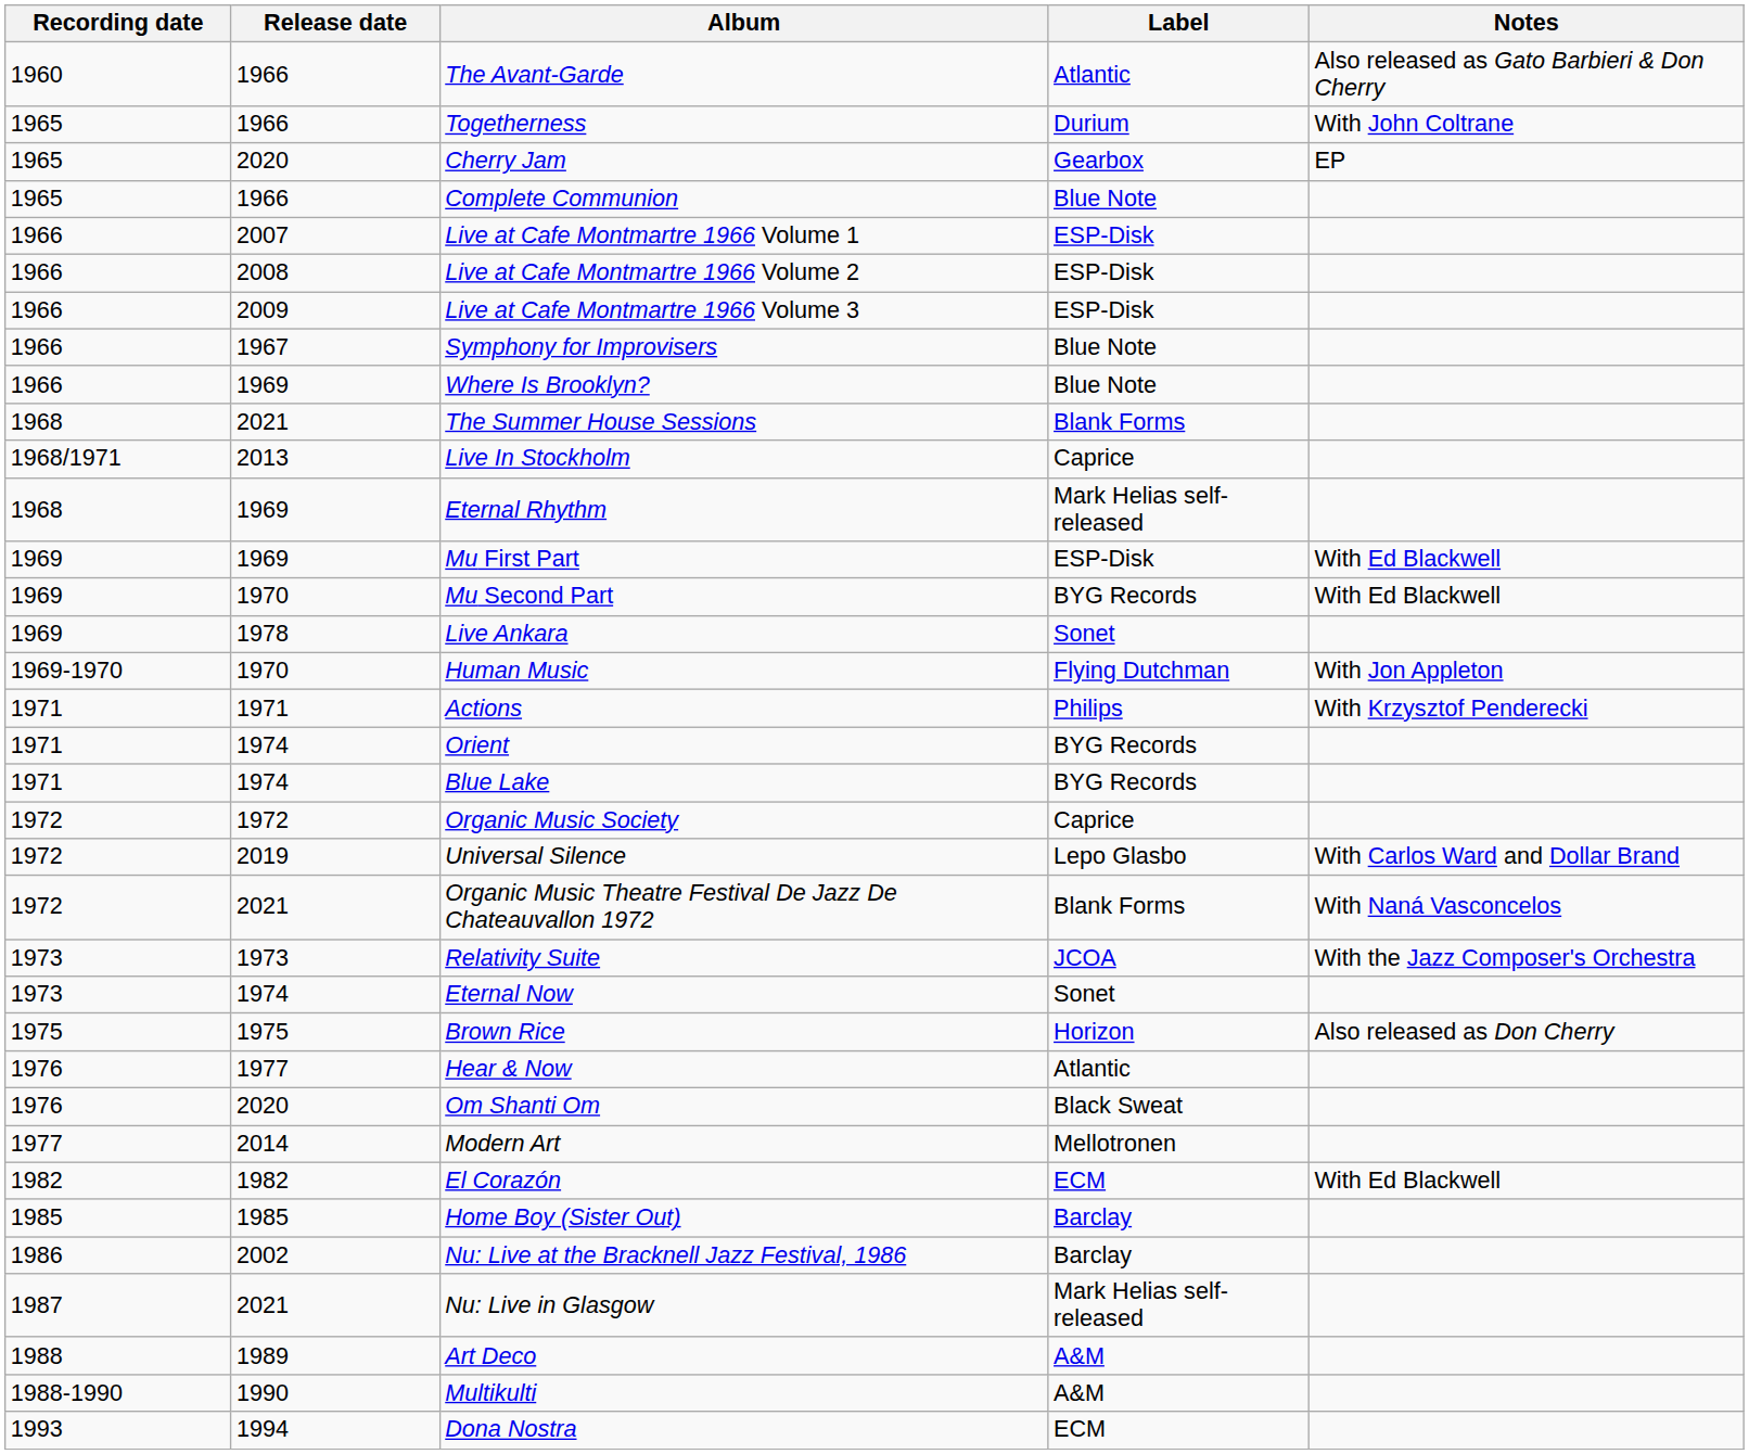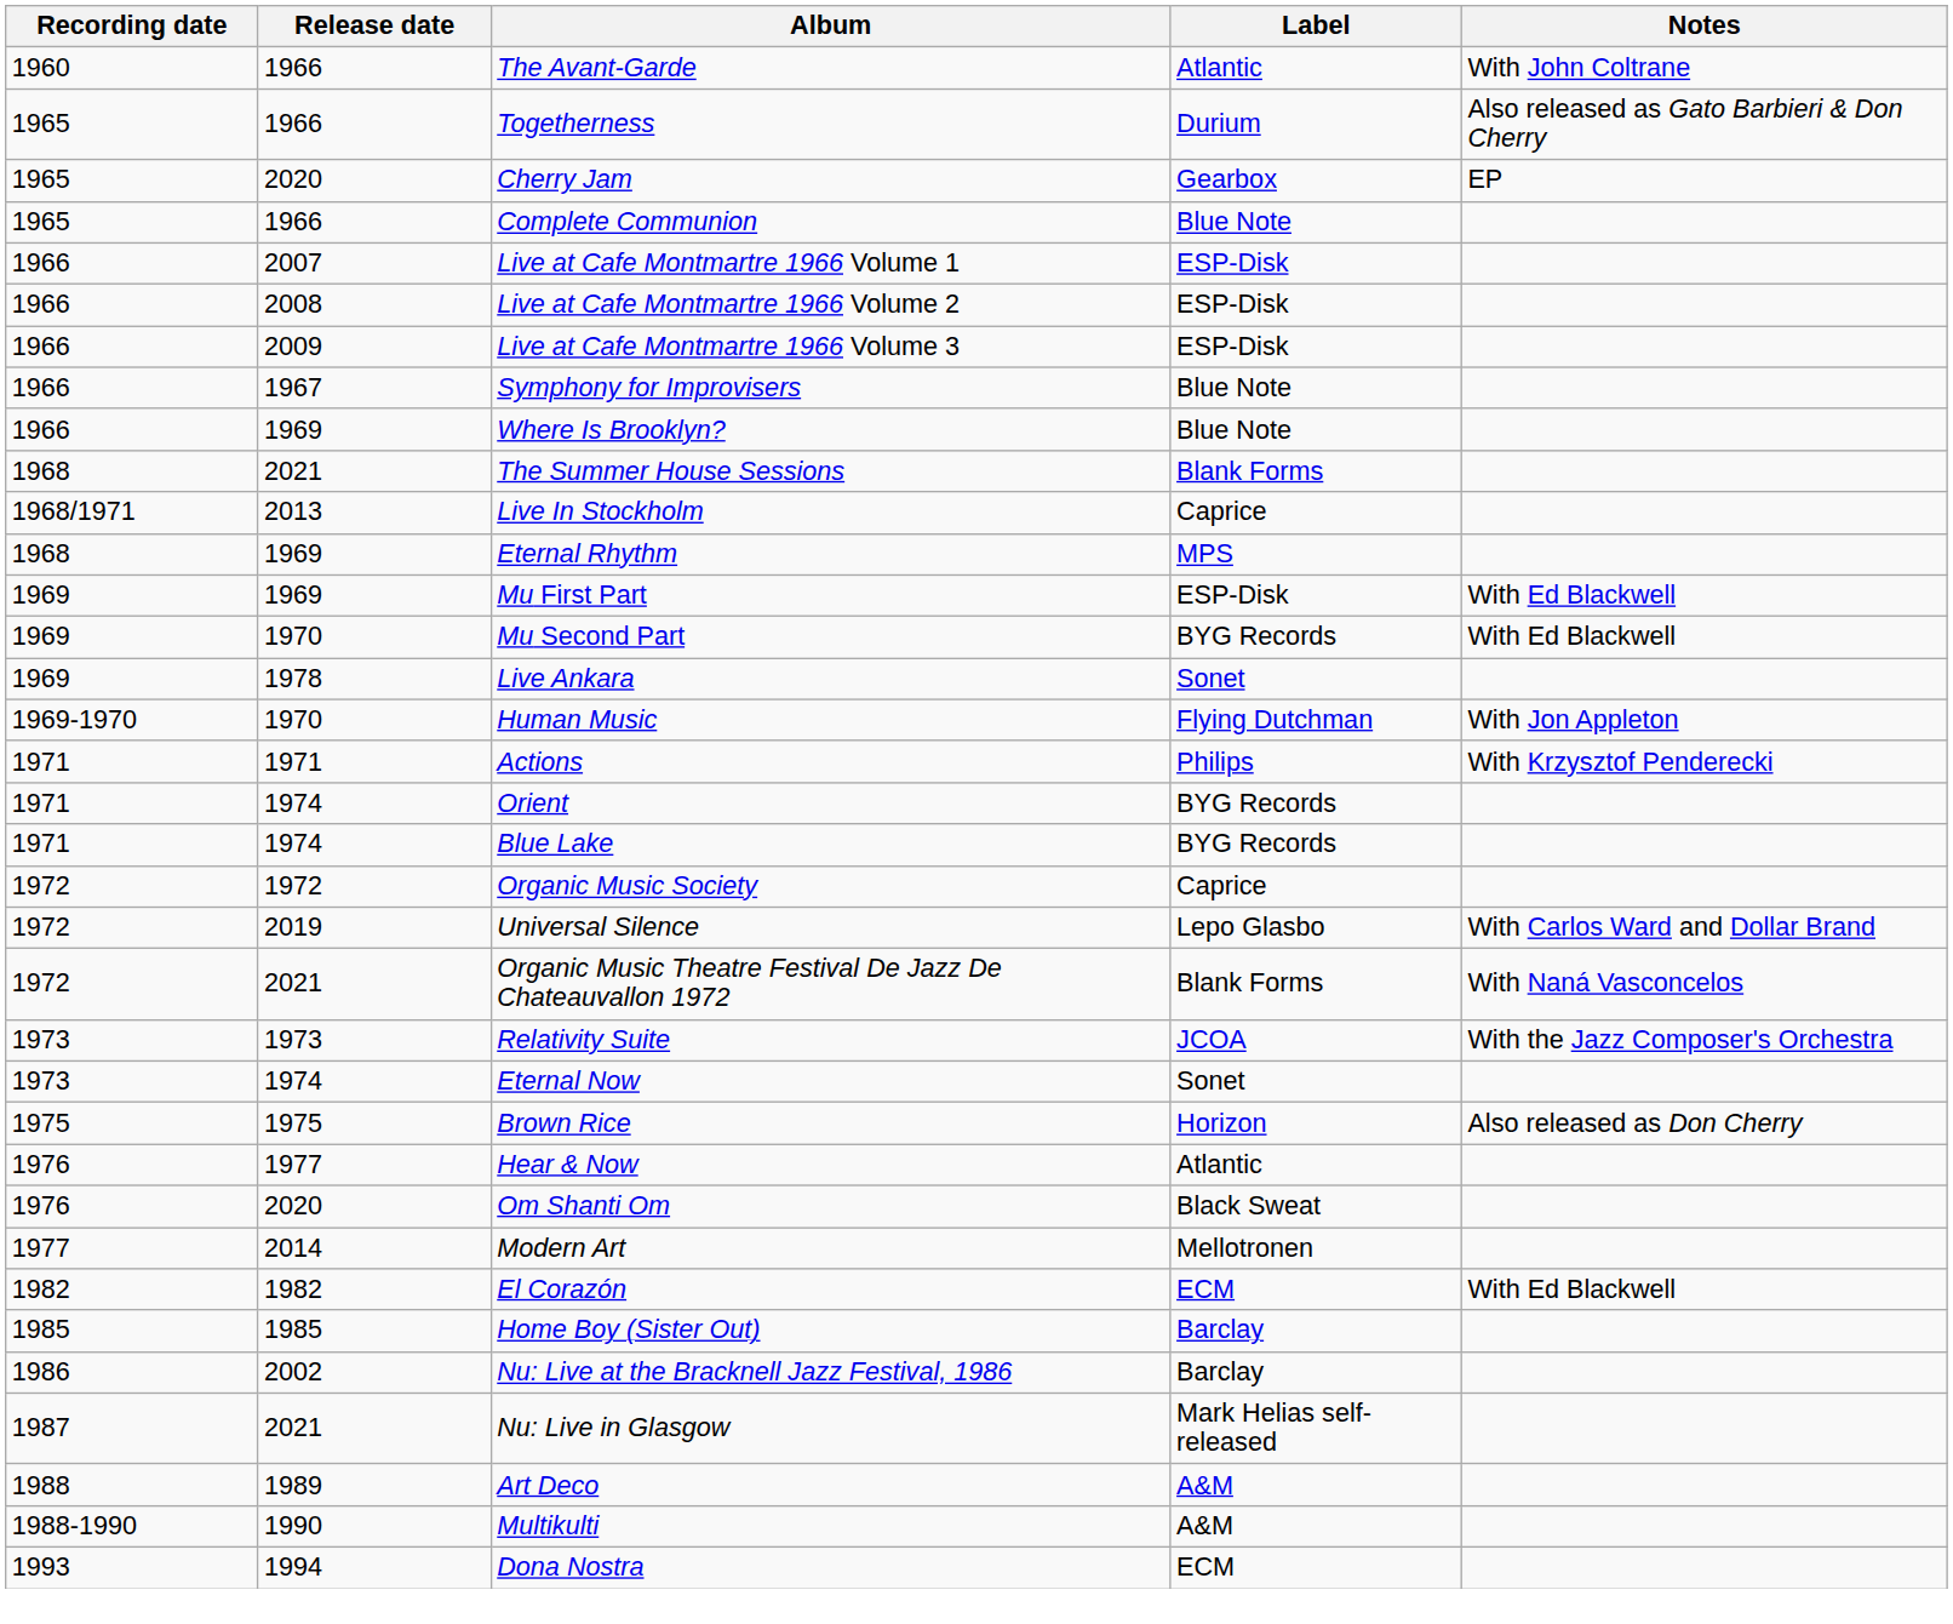 <table class="wikitable sortable" style="width:75%">
 <tr>
 <th style="vertical-align:bottom; text-align:center; width:13%;">Recording date</th>
 <th style="vertical-align:bottom; text-align:center; width:12%;">Release date</th>
 <th style="vertical-align:bottom; text-align:center; width:35%;">Album</th>
 <th style="vertical-align:bottom; text-align:center; width:15%;">Label</th>
 <th style="vertical-align:bottom; text-align:center; width:25%;">Notes</th>
 </tr>
 <tr>
 <td>1960</td>
 <td>1966</td>
 <td><em><a href='#'>The Avant-Garde</a></em></td>
 <td><a href='#'>Atlantic</a></td>
-<td>Also released as <em>Gato Barbieri & Don Cherry</em></td>
+<td>With <a href='#'>John Coltrane</a></td>
 </tr>
 <tr>
 <td>1965</td>
 <td>1966</td>
 <td><em><a href='#'>Togetherness</a></em></td>
 <td><a href='#'>Durium</a></td>
-<td>With <a href='#'>John Coltrane</a></td>
+<td>Also released as <em>Gato Barbieri & Don Cherry</em></td>
 </tr>
 <tr>
 <td>1965</td>
 <td>2020</td>
 <td><em><a href='#'>Cherry Jam</a></em></td>
 <td><a href='#'>Gearbox</a></td>
 <td>EP</td>
 </tr>
 <tr>
 <td>1965</td>
 <td>1966</td>
 <td><em><a href='#'>Complete Communion</a></em></td>
 <td><a href='#'>Blue Note</a></td>
 <td></td>
 </tr>
 <tr>
 <td>1966</td>
 <td>2007</td>
 <td><em><a href='#'>Live at Cafe Montmartre 1966</a></em> Volume 1</td>
 <td><a href='#'>ESP-Disk</a></td>
 <td></td>
 </tr>
 <tr>
 <td>1966</td>
 <td>2008</td>
 <td><em><a href='#'>Live at Cafe Montmartre 1966</a></em> Volume 2</td>
 <td>ESP-Disk</td>
 <td></td>
 </tr>
 <tr>
 <td>1966</td>
 <td>2009</td>
 <td><em><a href='#'>Live at Cafe Montmartre 1966</a></em> Volume 3</td>
 <td>ESP-Disk</td>
 <td></td>
 </tr>
 <tr>
 <td>1966</td>
 <td>1967</td>
 <td><em><a href='#'>Symphony for Improvisers</a></em></td>
 <td>Blue Note</td>
 <td></td>
 </tr>
 <tr>
 <td>1966</td>
 <td>1969</td>
 <td><em><a href='#'>Where Is Brooklyn?</a></em></td>
 <td>Blue Note</td>
 <td></td>
 </tr>
 <tr>
 <td>1968</td>
 <td>2021</td>
 <td><em><a href='#'>The Summer House Sessions</a></em></td>
 <td><a href='#'>Blank Forms</a></td>
 <td></td>
 </tr>
 <tr>
 <td>1968/1971</td>
 <td>2013</td>
 <td><em><a href='#'>Live In Stockholm</a></em></td>
 <td>Caprice</td>
 <td></td>
 </tr>
 <tr>
 <td>1968</td>
 <td>1969</td>
 <td><em><a href='#'>Eternal Rhythm</a></em></td>
-<td>Mark Helias self-released</td>
+<td><a href='#'>MPS</a></td>
 <td></td>
 </tr>
 <tr>
 <td>1969</td>
 <td>1969</td>
 <td><a href='#'><em>Mu</em> First Part</a></td>
 <td>ESP-Disk</td>
 <td>With <a href='#'>Ed Blackwell</a></td>
 </tr>
 <tr>
 <td>1969</td>
 <td>1970</td>
 <td><a href='#'><em>Mu</em> Second Part</a></td>
 <td>BYG Records</td>
 <td>With Ed Blackwell</td>
 </tr>
 <tr>
 <td>1969</td>
 <td>1978</td>
 <td><em><a href='#'>Live Ankara</a></em></td>
 <td><a href='#'>Sonet</a></td>
 <td></td>
 </tr>
 <tr>
 <td>1969-1970</td>
 <td>1970</td>
 <td><em><a href='#'>Human Music</a></em></td>
 <td><a href='#'>Flying Dutchman</a></td>
 <td>With <a href='#'>Jon Appleton</a></td>
 </tr>
 <tr>
 <td>1971</td>
 <td>1971</td>
 <td><em><a href='#'>Actions</a></em></td>
 <td><a href='#'>Philips</a></td>
 <td>With <a href='#'>Krzysztof Penderecki</a></td>
 </tr>
 <tr>
 <td>1971</td>
 <td>1974</td>
 <td><em><a href='#'>Orient</a></em></td>
 <td>BYG Records</td>
 <td></td>
 </tr>
 <tr>
 <td>1971</td>
 <td>1974</td>
 <td><em><a href='#'>Blue Lake</a></em></td>
 <td>BYG Records</td>
 <td></td>
 </tr>
 <tr>
 <td>1972</td>
 <td>1972</td>
 <td><em><a href='#'>Organic Music Society</a></em></td>
 <td>Caprice</td>
 <td></td>
 </tr>
 <tr>
 <td>1972</td>
 <td>2019</td>
 <td><em>Universal Silence</em></td>
 <td>Lepo Glasbo</td>
 <td>With <a href='#'>Carlos Ward</a> and <a href='#'>Dollar Brand</a></td>
 </tr>
 <tr>
 <td>1972</td>
 <td>2021</td>
 <td><em>Organic Music Theatre Festival De Jazz De Chateauvallon 1972</em></td>
 <td>Blank Forms</td>
 <td>With <a href='#'>Naná Vasconcelos</a></td>
 </tr>
 <tr>
 <td>1973</td>
 <td>1973</td>
 <td><em><a href='#'>Relativity Suite</a></em></td>
 <td><a href='#'>JCOA</a></td>
 <td>With the <a href='#'>Jazz Composer's Orchestra</a></td>
 </tr>
 <tr>
 <td>1973</td>
 <td>1974</td>
 <td><em><a href='#'>Eternal Now</a></em></td>
 <td>Sonet</td>
 <td></td>
 </tr>
 <tr>
 <td>1975</td>
 <td>1975</td>
 <td><em><a href='#'>Brown Rice</a></em></td>
 <td><a href='#'>Horizon</a></td>
 <td>Also released as <em>Don Cherry</em></td>
 </tr>
 <tr>
 <td>1976</td>
 <td>1977</td>
 <td><em><a href='#'>Hear & Now</a></em></td>
 <td>Atlantic</td>
 <td></td>
 </tr>
 <tr>
 <td>1976</td>
 <td>2020</td>
 <td><em><a href='#'>Om Shanti Om</a></em></td>
 <td>Black Sweat</td>
 <td></td>
 </tr>
 <tr>
 <td>1977</td>
 <td>2014</td>
 <td><em>Modern Art</em></td>
 <td>Mellotronen</td>
 <td></td>
 </tr>
 <tr>
 <td>1982</td>
 <td>1982</td>
 <td><em><a href='#'>El Corazón</a></em></td>
 <td><a href='#'>ECM</a></td>
 <td>With Ed Blackwell</td>
 </tr>
 <tr>
 <td>1985</td>
 <td>1985</td>
 <td><em><a href='#'>Home Boy (Sister Out)</a></em></td>
 <td><a href='#'>Barclay</a></td>
 <td></td>
 </tr>
 <tr>
 <td>1986</td>
 <td>2002</td>
 <td><em><a href='#'>Nu: Live at the Bracknell Jazz Festival, 1986</a></em></td>
 <td>Barclay</td>
 <td></td>
 </tr>
 <tr>
 <td>1987</td>
 <td>2021</td>
 <td><em>Nu: Live in Glasgow</em></td>
 <td>Mark Helias self-released</td>
 <td></td>
 </tr>
 <tr>
 <td>1988</td>
 <td>1989</td>
 <td><em><a href='#'>Art Deco</a></em></td>
 <td><a href='#'>A&M</a></td>
 <td></td>
 </tr>
 <tr>
 <td>1988-1990</td>
 <td>1990</td>
 <td><em><a href='#'>Multikulti</a></em></td>
 <td>A&M</td>
 <td></td>
 </tr>
 <tr>
 <td>1993</td>
 <td>1994</td>
 <td><em><a href='#'>Dona Nostra</a></em></td>
 <td>ECM</td>
 <td></td>
 </tr>
 <tr>
 </tr>
 </table>
